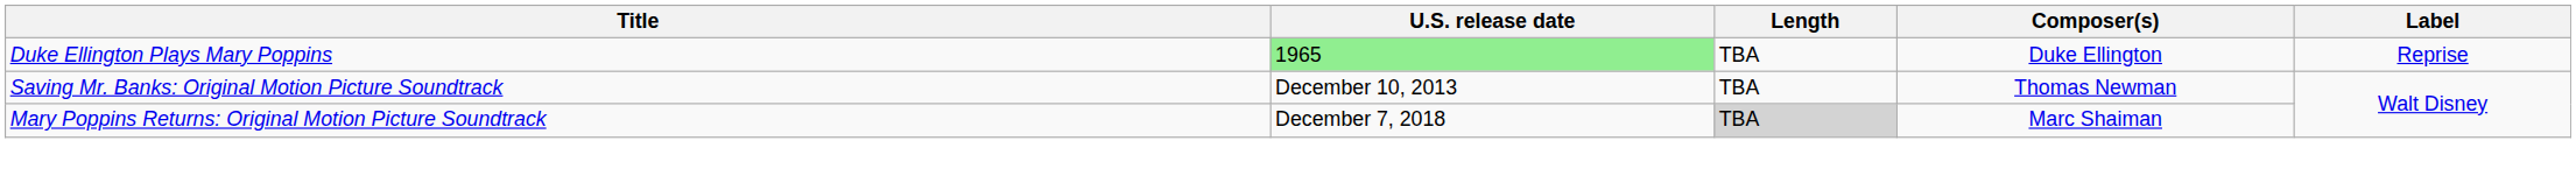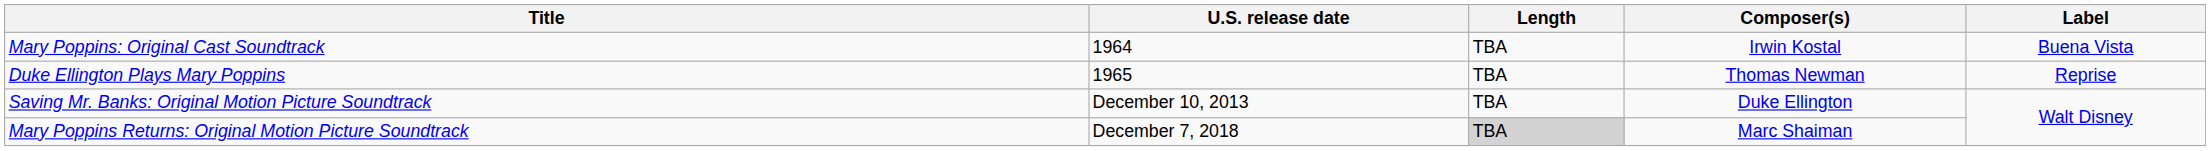 <table class="wikitable" style="text-align:center; width:100%;">
 <tr>
 <th>Title</th>
 <th>U.S. release date</th>
 <th>Length</th>
 <th>Composer(s)</th>
 <th>Label</th>
 </tr>
 <tr>
+<td style="text-align:left"><em><a href='#'>Mary Poppins: Original Cast Soundtrack</a></em></td>
+<td style="text-align:left">1964</td>
+<td style="text-align:left">TBA</td>
+<td><a href='#'>Irwin Kostal</a></td>
+<td><a href='#'>Buena Vista</a></td>
+</tr>
+<tr>
 <td style="text-align:left"><em><a href='#'>Duke Ellington Plays Mary Poppins</a></em></td>
-<td style="background: lightgreen; text-align:left">1965</td>
+<td style="text-align:left">1965</td>
 <td style="text-align:left">TBA</td>
-<td><a href='#'>Duke Ellington</a></td>
+<td><a href='#'>Thomas Newman</a></td>
 <td><a href='#'>Reprise</a></td>
 </tr>
 <tr>
 <td style="text-align:left"><em><a href='#'>Saving Mr. Banks: Original Motion Picture Soundtrack</a></em></td>
 <td style="text-align:left">December 10, 2013</td>
 <td style="text-align:left">TBA</td>
-<td><a href='#'>Thomas Newman</a></td>
+<td><a href='#'>Duke Ellington</a></td>
 <td rowspan="2"><a href='#'>Walt Disney</a></td>
 </tr>
 <tr>
 <td style="text-align:left"><em><a href='#'>Mary Poppins Returns: Original Motion Picture Soundtrack</a></em></td>
 <td style="text-align:left">December 7, 2018</td>
 <td style="background: lightgrey; text-align:left">TBA</td>
 <td><a href='#'>Marc Shaiman</a></td>
 </tr>
 </table>
